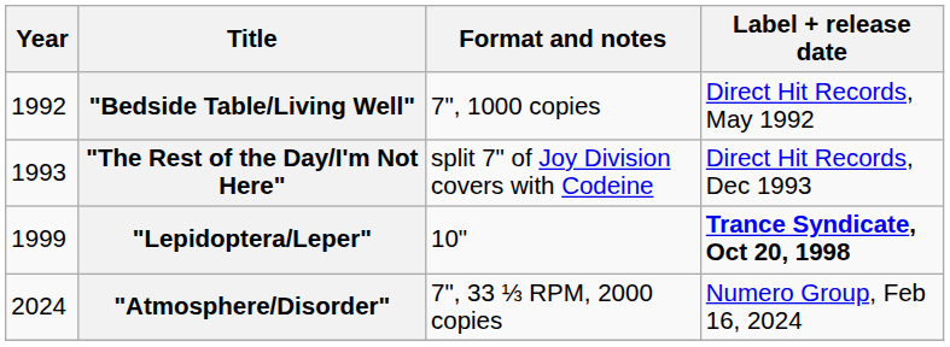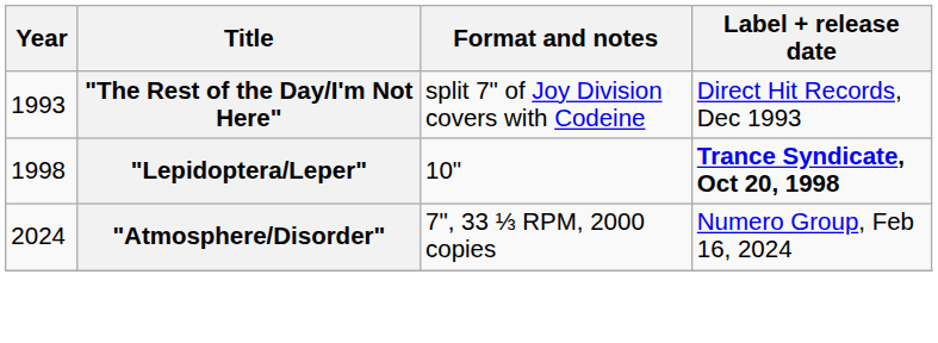 <table class="wikitable plainrowheaders" style="text-align:left;">
 <tr>
 <th scope="col" rowspan="1" style="width:2.5em;">Year</th>
 <th scope="col" rowspan="1">Title</th>
 <th scope="col" rowspan="1">Format and notes</th>
 <th scope="col" rowspan="1">Label + release date</th>
 </tr>
 <tr>
-<td rowspan="1">1992</td>
-<th scope="row">"Bedside Table/Living Well"</th>
-<td rowspan="1">7", 1000 copies</td>
-<td rowspan="1"><a href='#'>Direct Hit Records</a>, May 1992</td>
-</tr>
-<tr>
 <td rowspan="1">1993</td>
 <th scope="row">"The Rest of the Day/I'm Not Here"</th>
 <td rowspan="1">split 7" of <a href='#'>Joy Division</a> covers with <a href='#'>Codeine</a></td>
 <td rowspan="1"><a href='#'>Direct Hit Records</a>, Dec 1993</td>
 </tr>
 <tr>
-<td rowspan="1">1999</td>
+<td rowspan="1">1998</td>
 <th scope="row">"Lepidoptera/Leper"</th>
 <td rowspan="1">10"</td>
 <td><strong><a href='#'>Trance Syndicate</a>, Oct 20, 1998</strong></td>
 </tr>
 <tr>
 <td rowspan="1">2024</td>
 <th scope="row">"Atmosphere/Disorder"</th>
 <td rowspan="1">7", 33 ⅓ RPM, 2000 copies</td>
 <td><a href='#'>Numero Group</a>, Feb 16, 2024</td>
 </tr>
 <tr>
 </tr>
 </table>
